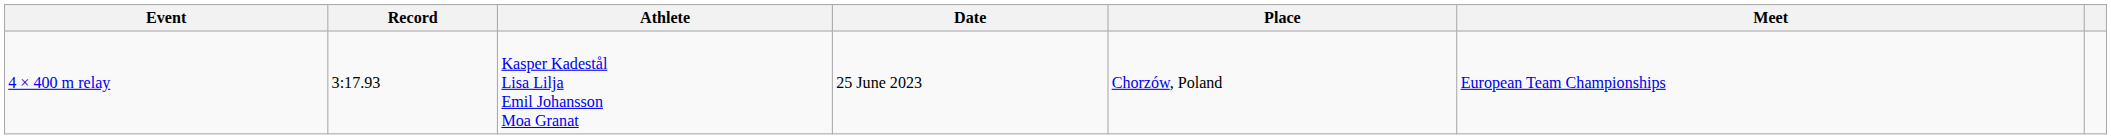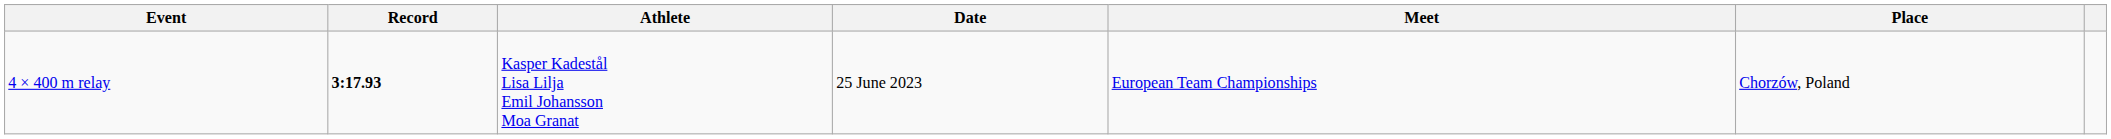 <table class="wikitable" style="font-size:95%; width: 100%;">
 <tr>
 <th>Event</th>
 <th>Record</th>
 <th>Athlete</th>
 <th>Date</th>
+<th>Meet</th>
 <th>Place</th>
-<th>Meet</th>
 <th></th>
 </tr>
 <tr>
 <td><a href='#'>4 × 400 m relay</a></td>
-<td>3:17.93</td>
+<td><strong>3:17.93</strong></td>
 <td><br><a href='#'>Kasper Kadestål</a><br><a href='#'>Lisa Lilja</a><br><a href='#'>Emil Johansson</a><br><a href='#'>Moa Granat</a></td>
 <td>25 June 2023</td>
+<td><a href='#'>European Team Championships</a></td>
 <td><a href='#'>Chorzów</a>, Poland</td>
-<td><a href='#'>European Team Championships</a></td>
 <td></td>
 </tr>
 </table>
